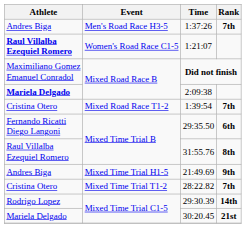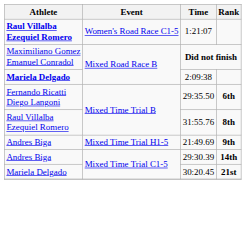 <table class=wikitable style="font-size:90%">
 <tr>
 <th>Athlete</th>
 <th>Event</th>
 <th>Time</th>
 <th>Rank</th>
-</tr>
-<tr>
-<td><a href='#'>Andres Biga</a></td>
-<td><a href='#'>Men's Road Race H3-5</a></td>
-<td align=center>1:37:26</td>
-<td align=center><strong>7th</strong></td>
 </tr>
 <tr>
 <td><strong><a href='#'>Raul Villalba</a><br><a href='#'>Ezequiel Romero</a></strong></td>
 <td><a href='#'>Women's Road Race C1-5</a></td>
 <td align=center>1:21:07</td>
 <td align=center></td>
 </tr>
 <tr>
 <td><a href='#'>Maximiliano Gomez</a><br><a href='#'>Emanuel Conradol</a></td>
 <td rowspan=2><a href='#'>Mixed Road Race B</a></td>
 <td align=center colspan=2><strong>Did not finish</strong></td>
 </tr>
 <tr>
 <td><strong><a href='#'>Mariela Delgado</a></strong></td>
 <td align=center>2:09:38</td>
 <td align=center></td>
-</tr>
-<tr>
-<td><a href='#'>Cristina Otero</a></td>
-<td><a href='#'>Mixed Road Race T1-2</a></td>
-<td align=center>1:39:54</td>
-<td align=center><strong>7th</strong></td>
 </tr>
 <tr>
 <td><a href='#'>Fernando Ricatti</a><br><a href='#'>Diego Langoni</a></td>
 <td rowspan=2><a href='#'>Mixed Time Trial B</a></td>
 <td align=center>29:35.50</td>
 <td align=center><strong>6th</strong></td>
 </tr>
 <tr>
 <td><a href='#'>Raul Villalba</a><br><a href='#'>Ezequiel Romero</a></td>
 <td align=center>31:55.76</td>
 <td align=center><strong>8th</strong></td>
 </tr>
 <tr>
 <td><a href='#'>Andres Biga</a></td>
 <td><a href='#'>Mixed Time Trial H1-5</a></td>
 <td align=center>21:49.69</td>
 <td align=center><strong>9th</strong></td>
 </tr>
 <tr>
-<td><a href='#'>Cristina Otero</a></td>
-<td><a href='#'>Mixed Time Trial T1-2</a></td>
-<td align=center>28:22.82</td>
-<td align=center><strong>7th</strong></td>
-</tr>
-<tr>
-<td><a href='#'>Rodrigo Lopez</a></td>
+<td><a href='#'>Andres Biga</a></td>
 <td rowspan=2><a href='#'>Mixed Time Trial C1-5</a></td>
 <td align=center>29:30.39</td>
 <td align=center><strong>14th</strong></td>
 </tr>
 <tr>
 <td><a href='#'>Mariela Delgado</a></td>
 <td align=center>30:20.45</td>
 <td align=center><strong>21st</strong></td>
 </tr>
 <tr>
 </tr>
 </table>
